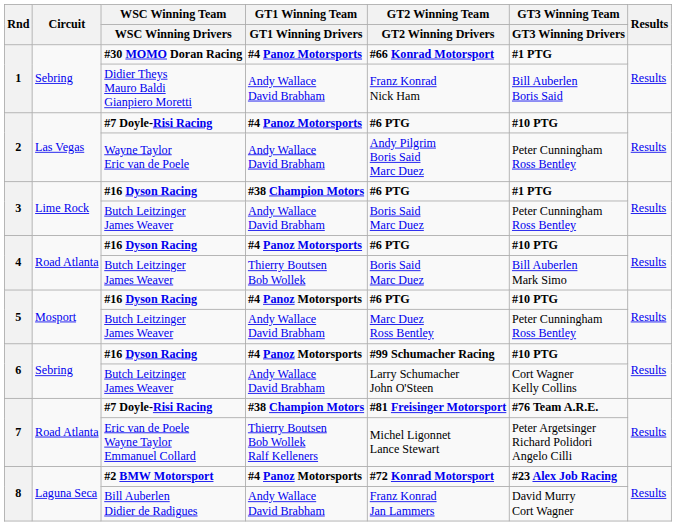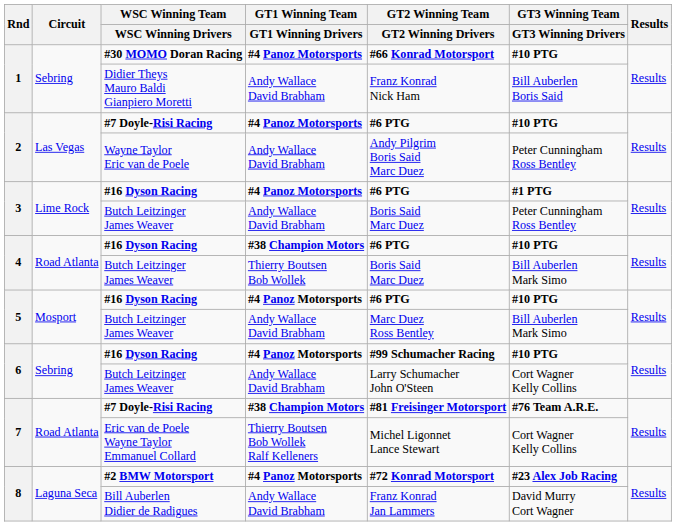 <table class="wikitable" style="font-size: 90%;">
 <tr>
 <th rowspan=2>Rnd</th>
 <th rowspan=2>Circuit</th>
 <th>WSC Winning Team</th>
 <th>GT1 Winning Team</th>
 <th>GT2 Winning Team</th>
 <th>GT3 Winning Team</th>
 <th rowspan=2>Results</th>
 </tr>
 <tr>
 <th>WSC Winning Drivers</th>
 <th>GT1 Winning Drivers</th>
 <th>GT2 Winning Drivers</th>
 <th>GT3 Winning Drivers</th>
 </tr>
 <tr>
 <th rowspan=2>1</th>
 <td rowspan=2><a href='#'>Sebring</a></td>
 <td><strong> #30 <a href='#'>MOMO</a> Doran Racing</strong></td>
 <td><strong> #4 <a href='#'>Panoz Motorsports</a></strong></td>
 <td><strong> #66 <a href='#'>Konrad Motorsport</a></strong></td>
-<td><strong> #1 PTG</strong></td>
+<td><strong> #10 PTG</strong></td>
 <td rowspan=2><a href='#'>Results</a></td>
 </tr>
 <tr>
 <td> <a href='#'>Didier Theys</a><br> <a href='#'>Mauro Baldi</a><br> <a href='#'>Gianpiero Moretti</a></td>
 <td> <a href='#'>Andy Wallace</a><br> <a href='#'>David Brabham</a></td>
 <td> <a href='#'>Franz Konrad</a><br> Nick Ham</td>
 <td> <a href='#'>Bill Auberlen</a><br> <a href='#'>Boris Said</a></td>
 </tr>
 <tr>
 <th rowspan=2>2</th>
 <td rowspan=2><a href='#'>Las Vegas</a></td>
 <td><strong> #7 Doyle-<a href='#'>Risi Racing</a></strong></td>
 <td><strong> #4 <a href='#'>Panoz Motorsports</a></strong></td>
 <td><strong> #6 PTG</strong></td>
 <td><strong> #10 PTG</strong></td>
 <td rowspan=2><a href='#'>Results</a></td>
 </tr>
 <tr>
 <td> <a href='#'>Wayne Taylor</a><br> <a href='#'>Eric van de Poele</a></td>
 <td> <a href='#'>Andy Wallace</a><br> <a href='#'>David Brabham</a></td>
 <td> <a href='#'>Andy Pilgrim</a><br> <a href='#'>Boris Said</a><br> <a href='#'>Marc Duez</a></td>
 <td> Peter Cunningham<br> <a href='#'>Ross Bentley</a></td>
 </tr>
 <tr>
 <th rowspan=2>3</th>
 <td rowspan=2><a href='#'>Lime Rock</a></td>
 <td><strong> #16 <a href='#'>Dyson Racing</a></strong></td>
-<td><strong> #38 <a href='#'>Champion Motors</a></strong></td>
+<td><strong> #4 <a href='#'>Panoz Motorsports</a></strong></td>
 <td><strong> #6 PTG</strong></td>
 <td><strong> #1 PTG</strong></td>
 <td rowspan=2><a href='#'>Results</a></td>
 </tr>
 <tr>
 <td> <a href='#'>Butch Leitzinger</a><br> <a href='#'>James Weaver</a></td>
 <td> <a href='#'>Andy Wallace</a><br> <a href='#'>David Brabham</a></td>
 <td> <a href='#'>Boris Said</a><br> <a href='#'>Marc Duez</a></td>
 <td> Peter Cunningham<br> <a href='#'>Ross Bentley</a></td>
 </tr>
 <tr>
 <th rowspan=2>4</th>
 <td rowspan=2><a href='#'>Road Atlanta</a></td>
 <td><strong> #16 <a href='#'>Dyson Racing</a></strong></td>
-<td><strong> #4 <a href='#'>Panoz Motorsports</a></strong></td>
+<td><strong> #38 <a href='#'>Champion Motors</a></strong></td>
 <td><strong> #6 PTG</strong></td>
 <td><strong> #10 PTG</strong></td>
 <td rowspan=2><a href='#'>Results</a></td>
 </tr>
 <tr>
 <td> <a href='#'>Butch Leitzinger</a><br> <a href='#'>James Weaver</a></td>
 <td> <a href='#'>Thierry Boutsen</a><br> <a href='#'>Bob Wollek</a></td>
 <td> <a href='#'>Boris Said</a><br> <a href='#'>Marc Duez</a></td>
 <td> <a href='#'>Bill Auberlen</a><br> Mark Simo</td>
 </tr>
 <tr>
 <th rowspan=2>5</th>
 <td rowspan=2><a href='#'>Mosport</a></td>
 <td><strong> #16 <a href='#'>Dyson Racing</a></strong></td>
 <td><strong> #4 <a href='#'>Panoz</a> Motorsports</strong></td>
 <td><strong> #6 PTG</strong></td>
 <td><strong> #10 PTG</strong></td>
 <td rowspan=2><a href='#'>Results</a></td>
 </tr>
 <tr>
 <td> <a href='#'>Butch Leitzinger</a><br> <a href='#'>James Weaver</a></td>
 <td> <a href='#'>Andy Wallace</a><br> <a href='#'>David Brabham</a></td>
 <td> <a href='#'>Marc Duez</a><br> <a href='#'>Ross Bentley</a></td>
-<td> Peter Cunningham<br> <a href='#'>Ross Bentley</a></td>
+<td> <a href='#'>Bill Auberlen</a><br> Mark Simo</td>
 </tr>
 <tr>
 <th rowspan=2>6</th>
 <td rowspan=2><a href='#'>Sebring</a></td>
 <td><strong> #16 <a href='#'>Dyson Racing</a></strong></td>
 <td><strong> #4 <a href='#'>Panoz</a> Motorsports</strong></td>
 <td><strong> #99 Schumacher Racing</strong></td>
 <td><strong> #10 PTG</strong></td>
 <td rowspan=2><a href='#'>Results</a></td>
 </tr>
 <tr>
 <td> <a href='#'>Butch Leitzinger</a><br> <a href='#'>James Weaver</a></td>
 <td> <a href='#'>Andy Wallace</a><br> <a href='#'>David Brabham</a></td>
 <td> Larry Schumacher<br> John O'Steen</td>
 <td> Cort Wagner<br> Kelly Collins</td>
 </tr>
 <tr>
 <th rowspan=2>7</th>
 <td rowspan=2><a href='#'>Road Atlanta</a></td>
 <td><strong> #7 Doyle-<a href='#'>Risi Racing</a></strong></td>
 <td><strong> #38 <a href='#'>Champion Motors</a></strong></td>
 <td><strong> #81 <a href='#'>Freisinger Motorsport</a></strong></td>
 <td><strong> #76 Team A.R.E.</strong></td>
 <td rowspan=2><a href='#'>Results</a></td>
 </tr>
 <tr>
 <td> <a href='#'>Eric van de Poele</a><br> <a href='#'>Wayne Taylor</a><br> <a href='#'>Emmanuel Collard</a></td>
 <td> <a href='#'>Thierry Boutsen</a><br> <a href='#'>Bob Wollek</a><br> <a href='#'>Ralf Kelleners</a></td>
 <td> Michel Ligonnet<br> Lance Stewart</td>
-<td> Peter Argetsinger<br> Richard Polidori<br> Angelo Cilli</td>
+<td> Cort Wagner<br> Kelly Collins</td>
 </tr>
 <tr>
 <th rowspan=2>8</th>
 <td rowspan=2><a href='#'>Laguna Seca</a></td>
 <td><strong> #2 <a href='#'>BMW Motorsport</a></strong></td>
 <td><strong> #4 <a href='#'>Panoz</a> Motorsports</strong></td>
 <td><strong> #72 <a href='#'>Konrad Motorsport</a></strong></td>
 <td><strong> #23 <a href='#'>Alex Job Racing</a></strong></td>
 <td rowspan=2><a href='#'>Results</a></td>
 </tr>
 <tr>
 <td> <a href='#'>Bill Auberlen</a><br> <a href='#'>Didier de Radigues</a></td>
 <td> <a href='#'>Andy Wallace</a><br> <a href='#'>David Brabham</a></td>
 <td> <a href='#'>Franz Konrad</a><br> <a href='#'>Jan Lammers</a></td>
 <td> David Murry<br> Cort Wagner</td>
 </tr>
 </table>
